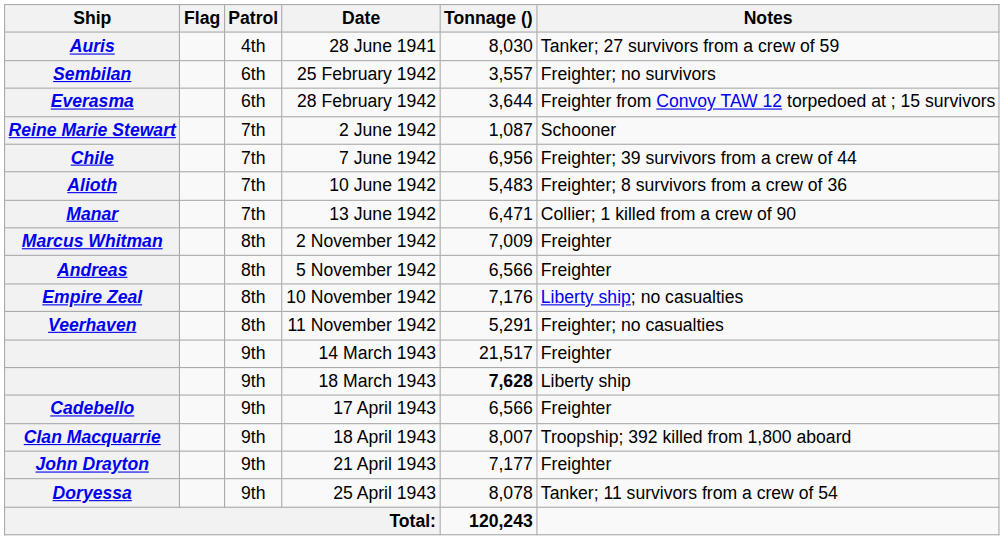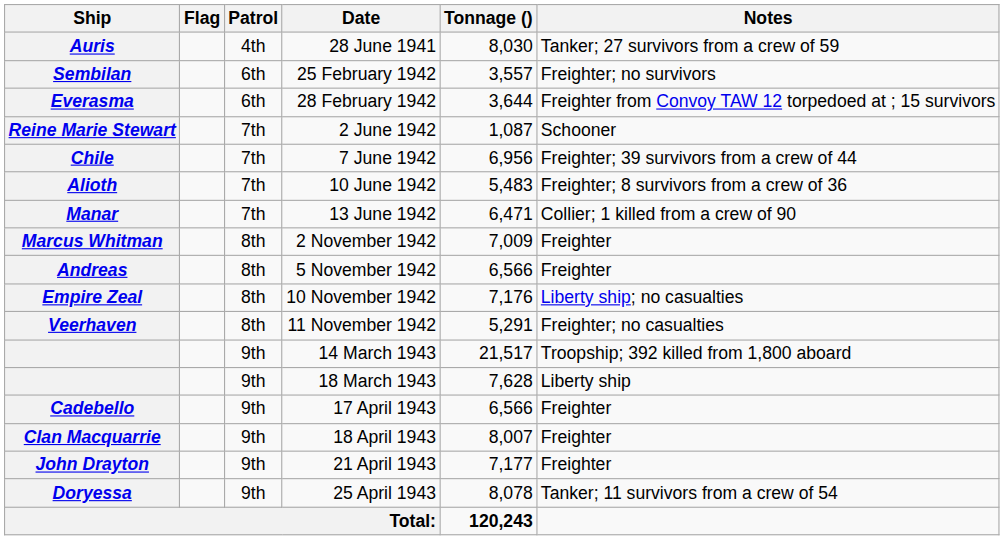 <table class="wikitable sortable plainrowheaders">
 <tr>
 <th scope="col">Ship</th>
 <th scope="col">Flag</th>
 <th scope="col">Patrol</th>
 <th scope="col">Date</th>
 <th scope="col">Tonnage ()</th>
 <th scope="col">Notes</th>
 </tr>
 <tr>
 <th scope="row"><em><a href='#'>Auris</a></em></th>
 <td></td>
 <td style="text-align: center;">4th</td>
 <td style="text-align: right;">28 June 1941</td>
 <td style="text-align: right;">8,030</td>
 <td>Tanker; 27 survivors from a crew of 59</td>
 </tr>
 <tr>
 <th scope="row"><em><a href='#'>Sembilan</a></em></th>
 <td></td>
 <td style="text-align: center;">6th</td>
 <td style="text-align: right;">25 February 1942</td>
 <td style="text-align: right;">3,557</td>
 <td>Freighter; no survivors</td>
 </tr>
 <tr>
 <th scope="row"><em><a href='#'>Everasma</a></em></th>
 <td></td>
 <td style="text-align: center;">6th</td>
 <td style="text-align: right;">28 February 1942</td>
 <td style="text-align: right;">3,644</td>
 <td>Freighter from <a href='#'>Convoy TAW 12</a> torpedoed at ; 15 survivors</td>
 </tr>
 <tr>
 <th scope="row"><em><a href='#'>Reine Marie Stewart</a></em></th>
 <td></td>
 <td style="text-align: center;">7th</td>
 <td style="text-align: right;">2 June 1942</td>
 <td style="text-align: right;">1,087</td>
 <td>Schooner</td>
 </tr>
 <tr>
 <th scope="row"><em><a href='#'>Chile</a></em></th>
 <td></td>
 <td style="text-align: center;">7th</td>
 <td style="text-align: right;">7 June 1942</td>
 <td style="text-align: right;">6,956</td>
 <td>Freighter; 39 survivors from a crew of 44</td>
 </tr>
 <tr>
 <th scope="row"><em><a href='#'>Alioth</a></em></th>
 <td></td>
 <td style="text-align: center;">7th</td>
 <td style="text-align: right;">10 June 1942</td>
 <td style="text-align: right;">5,483</td>
 <td>Freighter; 8 survivors from a crew of 36</td>
 </tr>
 <tr>
 <th scope="row"><em><a href='#'>Manar</a></em></th>
 <td></td>
 <td style="text-align: center;">7th</td>
 <td style="text-align: right;">13 June 1942</td>
 <td style="text-align: right;">6,471</td>
 <td>Collier; 1 killed from a crew of 90</td>
 </tr>
 <tr>
 <th scope="row"><em><a href='#'>Marcus Whitman</a></em></th>
 <td></td>
 <td style="text-align: center;">8th</td>
 <td style="text-align: right;">2 November 1942</td>
 <td style="text-align: right;">7,009</td>
 <td>Freighter</td>
 </tr>
 <tr>
 <th scope="row"><em><a href='#'>Andreas</a></em></th>
 <td></td>
 <td style="text-align: center;">8th</td>
 <td style="text-align: right;">5 November 1942</td>
 <td style="text-align: right;">6,566</td>
 <td>Freighter</td>
 </tr>
 <tr>
 <th scope="row"><em><a href='#'>Empire Zeal</a></em></th>
 <td></td>
 <td style="text-align: center;">8th</td>
 <td style="text-align: right;">10 November 1942</td>
 <td style="text-align: right;">7,176</td>
 <td><a href='#'>Liberty ship</a>; no casualties</td>
 </tr>
 <tr>
 <th scope="row"><em><a href='#'>Veerhaven</a></em></th>
 <td></td>
 <td style="text-align: center;">8th</td>
 <td style="text-align: right;">11 November 1942</td>
 <td style="text-align: right;">5,291</td>
 <td>Freighter; no casualties</td>
 </tr>
 <tr>
 <th scope="row"></th>
 <td></td>
 <td style="text-align: center;">9th</td>
 <td style="text-align: right;">14 March 1943</td>
 <td style="text-align: right;">21,517</td>
-<td>Freighter</td>
+<td>Troopship; 392 killed from 1,800 aboard</td>
 </tr>
 <tr>
 <th scope="row"></th>
 <td></td>
 <td style="text-align: center;">9th</td>
 <td style="text-align: right;">18 March 1943</td>
-<td style="text-align: right;"><strong>7,628</strong></td>
+<td style="text-align: right;">7,628</td>
 <td>Liberty ship</td>
 </tr>
 <tr>
 <th scope="row"><em><a href='#'>Cadebello</a></em></th>
 <td></td>
 <td style="text-align: center;">9th</td>
 <td style="text-align: right;">17 April 1943</td>
 <td style="text-align: right;">6,566</td>
 <td>Freighter</td>
 </tr>
 <tr>
 <th scope="row"><em><a href='#'>Clan Macquarrie</a></em></th>
 <td></td>
 <td style="text-align: center;">9th</td>
 <td style="text-align: right;">18 April 1943</td>
 <td style="text-align: right;">8,007</td>
-<td>Troopship; 392 killed from 1,800 aboard</td>
+<td>Freighter</td>
 </tr>
 <tr>
 <th scope="row"><em><a href='#'>John Drayton</a></em></th>
 <td></td>
 <td style="text-align: center;">9th</td>
 <td style="text-align: right;">21 April 1943</td>
 <td style="text-align: right;">7,177</td>
 <td>Freighter</td>
 </tr>
 <tr>
 <th scope="row"><em><a href='#'>Doryessa</a></em></th>
 <td></td>
 <td style="text-align: center;">9th</td>
 <td style="text-align: right;">25 April 1943</td>
 <td style="text-align: right;">8,078</td>
 <td>Tanker; 11 survivors from a crew of 54</td>
 </tr>
 <tr class="sortbottom">
 <th scope="row" colspan=4 style="text-align: right; font-weight: bold;">Total:</th>
 <td style="text-align: right; font-weight: bold;">120,243</td>
 <td></td>
 </tr>
 </table>
